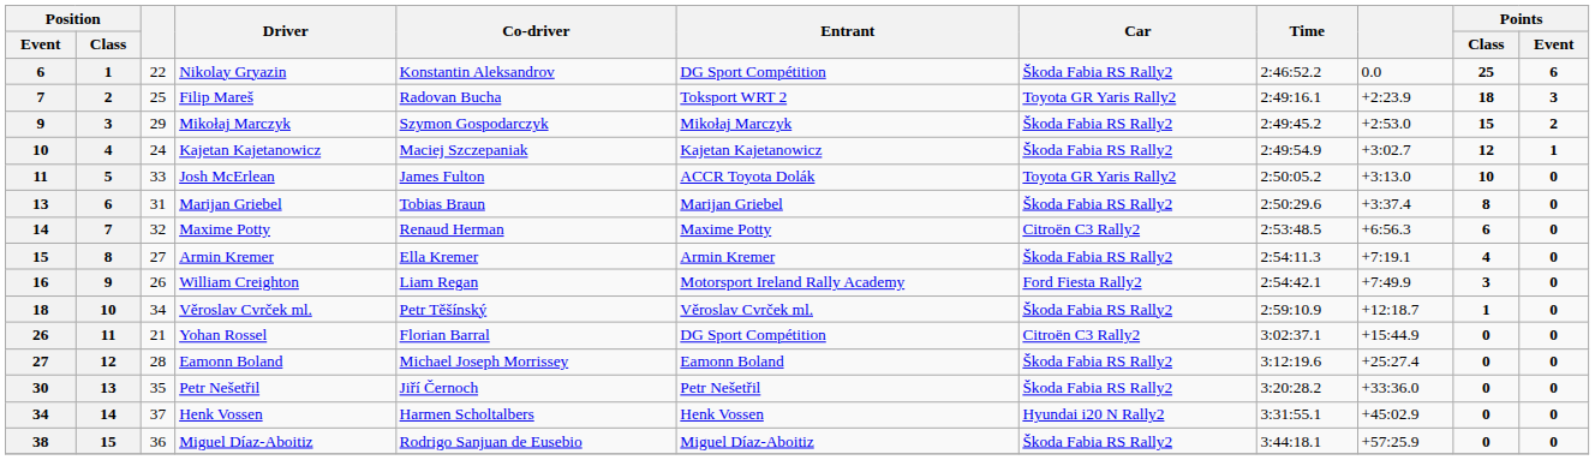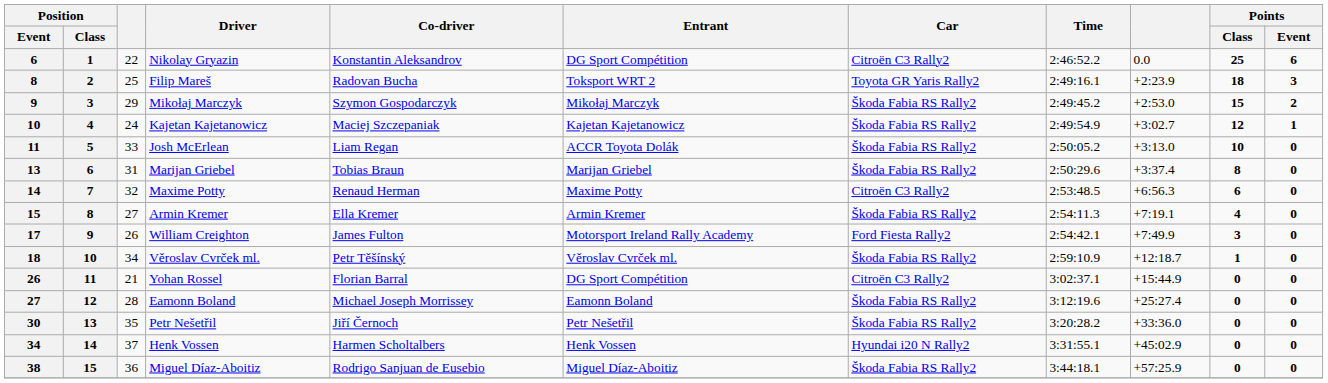 <table class="wikitable" width=85% style="font-size: 85%;">
 <tr>
 <th colspan="2">Position</th>
 <th rowspan="2"></th>
 <th rowspan="2">Driver</th>
 <th rowspan="2">Co-driver</th>
 <th rowspan="2">Entrant</th>
 <th rowspan="2">Car</th>
 <th rowspan="2">Time</th>
 <th rowspan="2"></th>
 <th colspan="3">Points</th>
 </tr>
 <tr>
 <th>Event</th>
 <th>Class</th>
 <th>Class</th>
 <th>Event</th>
 </tr>
 <tr>
 <th>6</th>
 <th>1</th>
 <td align="center">22</td>
 <td><a href='#'>Nikolay Gryazin</a></td>
 <td><a href='#'>Konstantin Aleksandrov</a></td>
 <td><a href='#'>DG Sport Compétition</a></td>
-<td><a href='#'>Škoda Fabia RS Rally2</a></td>
+<td><a href='#'>Citroën C3 Rally2</a></td>
 <td>2:46:52.2</td>
 <td>0.0</td>
 <td align="center"><strong>25</strong></td>
 <td align="center"><strong>6</strong></td>
 </tr>
 <tr>
-<th>7</th>
+<th>8</th>
 <th>2</th>
 <td align="center">25</td>
 <td><a href='#'>Filip Mareš</a></td>
 <td><a href='#'>Radovan Bucha</a></td>
 <td><a href='#'>Toksport WRT 2</a></td>
 <td><a href='#'>Toyota GR Yaris Rally2</a></td>
 <td>2:49:16.1</td>
 <td>+2:23.9</td>
 <td align="center"><strong>18</strong></td>
 <td align="center"><strong>3</strong></td>
 </tr>
 <tr>
 <th>9</th>
 <th>3</th>
 <td align="center">29</td>
 <td><a href='#'>Mikołaj Marczyk</a></td>
 <td><a href='#'>Szymon Gospodarczyk</a></td>
 <td><a href='#'>Mikołaj Marczyk</a></td>
 <td><a href='#'>Škoda Fabia RS Rally2</a></td>
 <td>2:49:45.2</td>
 <td>+2:53.0</td>
 <td align="center"><strong>15</strong></td>
 <td align="center"><strong>2</strong></td>
 </tr>
 <tr>
 <th>10</th>
 <th>4</th>
 <td align="center">24</td>
 <td><a href='#'>Kajetan Kajetanowicz</a></td>
 <td><a href='#'>Maciej Szczepaniak</a></td>
 <td><a href='#'>Kajetan Kajetanowicz</a></td>
 <td><a href='#'>Škoda Fabia RS Rally2</a></td>
 <td>2:49:54.9</td>
 <td>+3:02.7</td>
 <td align="center"><strong>12</strong></td>
 <td align="center"><strong>1</strong></td>
 </tr>
 <tr>
 <th>11</th>
 <th>5</th>
 <td align="center">33</td>
 <td><a href='#'>Josh McErlean</a></td>
-<td><a href='#'>James Fulton</a></td>
+<td><a href='#'>Liam Regan</a></td>
 <td><a href='#'>ACCR Toyota Dolák</a></td>
-<td><a href='#'>Toyota GR Yaris Rally2</a></td>
+<td><a href='#'>Škoda Fabia RS Rally2</a></td>
 <td>2:50:05.2</td>
 <td>+3:13.0</td>
 <td align="center"><strong>10</strong></td>
 <td align="center"><strong>0</strong></td>
 </tr>
 <tr>
 <th>13</th>
 <th>6</th>
 <td align="center">31</td>
 <td><a href='#'>Marijan Griebel</a></td>
 <td><a href='#'>Tobias Braun</a></td>
 <td><a href='#'>Marijan Griebel</a></td>
 <td><a href='#'>Škoda Fabia RS Rally2</a></td>
 <td>2:50:29.6</td>
 <td>+3:37.4</td>
 <td align="center"><strong>8</strong></td>
 <td align="center"><strong>0</strong></td>
 </tr>
 <tr>
 <th>14</th>
 <th>7</th>
 <td align="center">32</td>
 <td><a href='#'>Maxime Potty</a></td>
 <td><a href='#'>Renaud Herman</a></td>
 <td><a href='#'>Maxime Potty</a></td>
 <td><a href='#'>Citroën C3 Rally2</a></td>
 <td>2:53:48.5</td>
 <td>+6:56.3</td>
 <td align="center"><strong>6</strong></td>
 <td align="center"><strong>0</strong></td>
 </tr>
 <tr>
 <th>15</th>
 <th>8</th>
 <td align="center">27</td>
 <td><a href='#'>Armin Kremer</a></td>
 <td><a href='#'>Ella Kremer</a></td>
 <td><a href='#'>Armin Kremer</a></td>
 <td><a href='#'>Škoda Fabia RS Rally2</a></td>
 <td>2:54:11.3</td>
 <td>+7:19.1</td>
 <td align="center"><strong>4</strong></td>
 <td align="center"><strong>0</strong></td>
 </tr>
 <tr>
-<th>16</th>
+<th>17</th>
 <th>9</th>
 <td align="center">26</td>
 <td><a href='#'>William Creighton</a></td>
-<td><a href='#'>Liam Regan</a></td>
+<td><a href='#'>James Fulton</a></td>
 <td><a href='#'>Motorsport Ireland Rally Academy</a></td>
 <td><a href='#'>Ford Fiesta Rally2</a></td>
 <td>2:54:42.1</td>
 <td>+7:49.9</td>
 <td align="center"><strong>3</strong></td>
 <td align="center"><strong>0</strong></td>
 </tr>
 <tr>
 <th>18</th>
 <th>10</th>
 <td align="center">34</td>
 <td><a href='#'>Věroslav Cvrček ml.</a></td>
 <td><a href='#'>Petr Těšínský</a></td>
 <td><a href='#'>Věroslav Cvrček ml.</a></td>
 <td><a href='#'>Škoda Fabia RS Rally2</a></td>
 <td>2:59:10.9</td>
 <td>+12:18.7</td>
 <td align="center"><strong>1</strong></td>
 <td align="center"><strong>0</strong></td>
 </tr>
 <tr>
 <th>26</th>
 <th>11</th>
 <td align="center">21</td>
 <td><a href='#'>Yohan Rossel</a></td>
 <td><a href='#'>Florian Barral</a></td>
 <td><a href='#'>DG Sport Compétition</a></td>
 <td><a href='#'>Citroën C3 Rally2</a></td>
 <td>3:02:37.1</td>
 <td>+15:44.9</td>
 <td align="center"><strong>0</strong></td>
 <td align="center"><strong>0</strong></td>
 </tr>
 <tr>
 <th>27</th>
 <th>12</th>
 <td align="center">28</td>
 <td><a href='#'>Eamonn Boland</a></td>
 <td><a href='#'>Michael Joseph Morrissey</a></td>
 <td><a href='#'>Eamonn Boland</a></td>
 <td><a href='#'>Škoda Fabia RS Rally2</a></td>
 <td>3:12:19.6</td>
 <td>+25:27.4</td>
 <td align="center"><strong>0</strong></td>
 <td align="center"><strong>0</strong></td>
 </tr>
 <tr>
 <th>30</th>
 <th>13</th>
 <td align="center">35</td>
 <td><a href='#'>Petr Nešetřil</a></td>
 <td><a href='#'>Jiří Černoch</a></td>
 <td><a href='#'>Petr Nešetřil</a></td>
 <td><a href='#'>Škoda Fabia RS Rally2</a></td>
 <td>3:20:28.2</td>
 <td>+33:36.0</td>
 <td align="center"><strong>0</strong></td>
 <td align="center"><strong>0</strong></td>
 </tr>
 <tr>
 <th>34</th>
 <th>14</th>
 <td align="center">37</td>
 <td><a href='#'>Henk Vossen</a></td>
 <td><a href='#'>Harmen Scholtalbers</a></td>
 <td><a href='#'>Henk Vossen</a></td>
 <td><a href='#'>Hyundai i20 N Rally2</a></td>
 <td>3:31:55.1</td>
 <td>+45:02.9</td>
 <td align="center"><strong>0</strong></td>
 <td align="center"><strong>0</strong></td>
 </tr>
 <tr>
 <th>38</th>
 <th>15</th>
 <td align="center">36</td>
 <td><a href='#'>Miguel Díaz-Aboitiz</a></td>
 <td><a href='#'>Rodrigo Sanjuan de Eusebio</a></td>
 <td><a href='#'>Miguel Díaz-Aboitiz</a></td>
 <td><a href='#'>Škoda Fabia RS Rally2</a></td>
 <td>3:44:18.1</td>
 <td>+57:25.9</td>
 <td align="center"><strong>0</strong></td>
 <td align="center"><strong>0</strong></td>
 </tr>
 <tr>
 </tr>
 </table>
